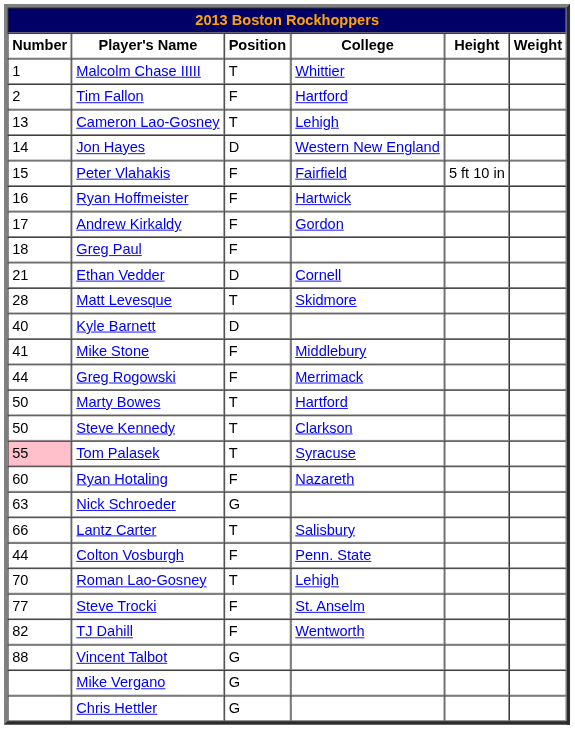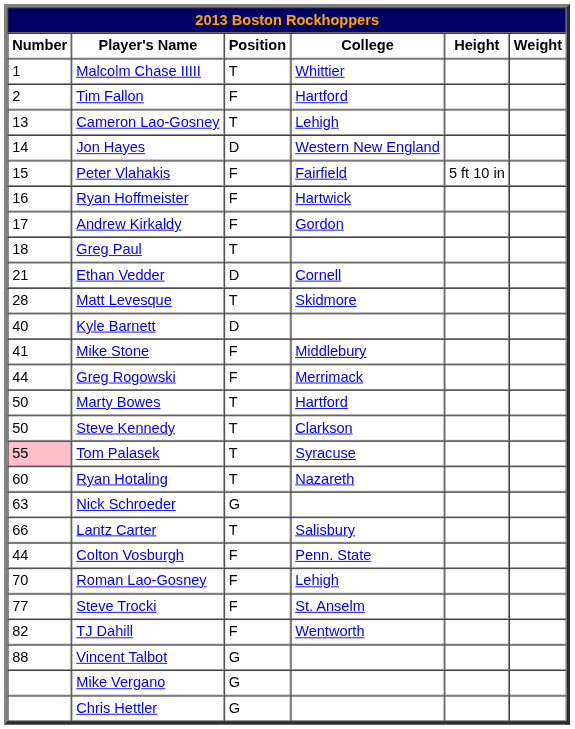 <table align=left border=4 cellspacing=0 cellpadding=4>
 <tr>
 <th align="center" colspan="7" bgcolor=#000066 style="color:Orange"><strong>2013 Boston Rockhoppers</strong></th>
 </tr>
 <tr>
 </tr>
 <tr>
 <th align="center" colspan="1">Number</th>
 <th align="center" colspan="1">Player's Name</th>
 <th align="center" colspan="1">Position</th>
 <th align="center" colspan="1">College</th>
 <th align="center" colspan="1">Height</th>
 <th align="center" colspan="1">Weight</th>
 </tr>
 <tr>
 <td>1</td>
 <td><a href='#'>Malcolm Chase IIIII</a></td>
 <td>T</td>
 <td><a href='#'>Whittier</a></td>
 <td></td>
 <td></td>
 </tr>
 <tr>
 <td>2</td>
 <td><a href='#'>Tim Fallon</a></td>
 <td>F</td>
 <td><a href='#'>Hartford</a></td>
 <td></td>
 <td></td>
 </tr>
 <tr>
 <td>13</td>
 <td><a href='#'>Cameron Lao-Gosney</a></td>
 <td>T</td>
 <td><a href='#'>Lehigh</a></td>
 <td></td>
 <td></td>
 </tr>
 <tr>
 <td>14</td>
 <td><a href='#'>Jon Hayes</a></td>
 <td>D</td>
 <td><a href='#'>Western New England</a></td>
 <td></td>
 <td></td>
 </tr>
 <tr>
 <td>15</td>
 <td><a href='#'>Peter Vlahakis</a></td>
 <td>F</td>
 <td><a href='#'>Fairfield</a></td>
 <td>5 ft 10 in</td>
 <td></td>
 </tr>
 <tr>
 <td>16</td>
 <td><a href='#'>Ryan Hoffmeister</a></td>
 <td>F</td>
 <td><a href='#'>Hartwick</a></td>
 <td></td>
 <td></td>
 </tr>
 <tr>
 <td>17</td>
 <td><a href='#'>Andrew Kirkaldy</a></td>
 <td>F</td>
 <td><a href='#'>Gordon</a></td>
 <td></td>
 <td></td>
 </tr>
 <tr>
 <td>18</td>
 <td><a href='#'>Greg Paul</a></td>
-<td>F</td>
+<td>T</td>
 <td></td>
 <td></td>
 <td></td>
 </tr>
 <tr>
 <td>21</td>
 <td><a href='#'>Ethan Vedder</a></td>
 <td>D</td>
 <td><a href='#'>Cornell</a></td>
 <td></td>
 <td></td>
 </tr>
 <tr>
 <td>28</td>
 <td><a href='#'>Matt Levesque</a></td>
 <td>T</td>
 <td><a href='#'>Skidmore</a></td>
 <td></td>
 <td></td>
 </tr>
 <tr>
 <td>40</td>
 <td><a href='#'>Kyle Barnett</a></td>
 <td>D</td>
 <td></td>
 <td></td>
 <td></td>
 </tr>
 <tr>
 <td>41</td>
 <td><a href='#'>Mike Stone</a></td>
 <td>F</td>
 <td><a href='#'>Middlebury</a></td>
 <td></td>
 <td></td>
 </tr>
 <tr>
 <td>44</td>
 <td><a href='#'>Greg Rogowski</a></td>
 <td>F</td>
 <td><a href='#'>Merrimack</a></td>
 <td></td>
 <td></td>
 </tr>
 <tr>
 <td>50</td>
 <td><a href='#'>Marty Bowes</a></td>
 <td>T</td>
 <td><a href='#'>Hartford</a></td>
 <td></td>
 <td></td>
 </tr>
 <tr>
 <td>50</td>
 <td><a href='#'>Steve Kennedy</a></td>
 <td>T</td>
 <td><a href='#'>Clarkson</a></td>
 <td></td>
 <td></td>
 </tr>
 <tr>
 <td style="background: pink;">55</td>
 <td><a href='#'>Tom Palasek</a></td>
 <td>T</td>
 <td><a href='#'>Syracuse</a></td>
 <td></td>
 <td></td>
 </tr>
 <tr>
 <td>60</td>
 <td><a href='#'>Ryan Hotaling</a></td>
-<td>F</td>
+<td>T</td>
 <td><a href='#'>Nazareth</a></td>
 <td></td>
 <td></td>
 </tr>
 <tr>
 <td>63</td>
 <td><a href='#'>Nick Schroeder</a></td>
 <td>G</td>
 <td></td>
 <td></td>
 <td></td>
 </tr>
 <tr>
 <td>66</td>
 <td><a href='#'>Lantz Carter</a></td>
 <td>T</td>
 <td><a href='#'>Salisbury</a></td>
 <td></td>
 <td></td>
 </tr>
 <tr>
 <td>44</td>
 <td><a href='#'>Colton Vosburgh</a></td>
 <td>F</td>
 <td><a href='#'>Penn. State</a></td>
 <td></td>
 <td></td>
 </tr>
 <tr>
 <td>70</td>
 <td><a href='#'>Roman Lao-Gosney</a></td>
-<td>T</td>
+<td>F</td>
 <td><a href='#'>Lehigh</a></td>
 <td></td>
 <td></td>
 </tr>
 <tr>
 <td>77</td>
 <td><a href='#'>Steve Trocki</a></td>
 <td>F</td>
 <td><a href='#'>St. Anselm</a></td>
 <td></td>
 <td></td>
 </tr>
 <tr>
 <td>82</td>
 <td><a href='#'>TJ Dahill</a></td>
 <td>F</td>
 <td><a href='#'>Wentworth</a></td>
 <td></td>
 <td></td>
 </tr>
 <tr>
 <td>88</td>
 <td><a href='#'>Vincent Talbot</a></td>
 <td>G</td>
 <td></td>
 <td></td>
 <td></td>
 </tr>
 <tr>
 <td></td>
 <td><a href='#'>Mike Vergano</a></td>
 <td>G</td>
 <td></td>
 <td></td>
 <td></td>
 </tr>
 <tr |->
 <td></td>
 <td><a href='#'>Chris Hettler</a></td>
 <td>G</td>
 <td></td>
 <td></td>
 <td></td>
 </tr>
 <tr>
 </tr>
 </table>
